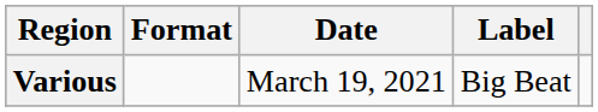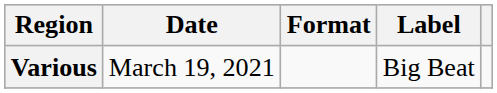 <table class="wikitable plainrowheaders">
 <tr>
 <th scope="col">Region</th>
+<th scope="col">Date</th>
 <th scope="col">Format</th>
-<th scope="col">Date</th>
 <th scope="col">Label</th>
 <th scope="col"></th>
 </tr>
 <tr>
 <th scope="row">Various</th>
+<td>March 19, 2021</td>
 <td></td>
-<td>March 19, 2021</td>
 <td>Big Beat</td>
 <td></td>
 </tr>
 </table>
